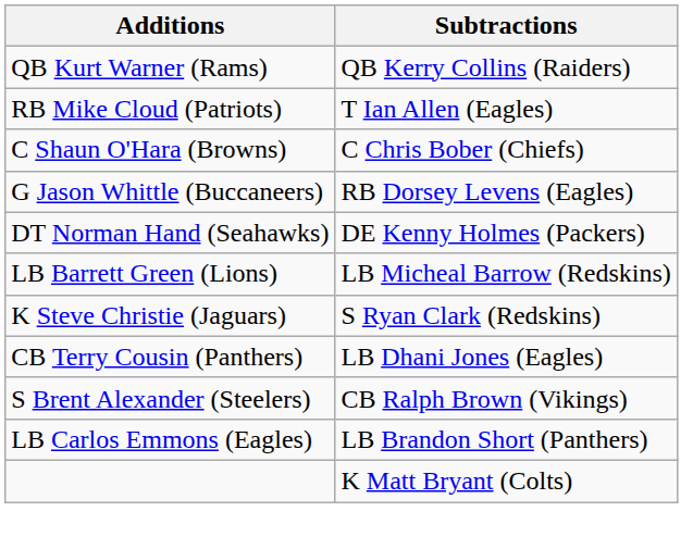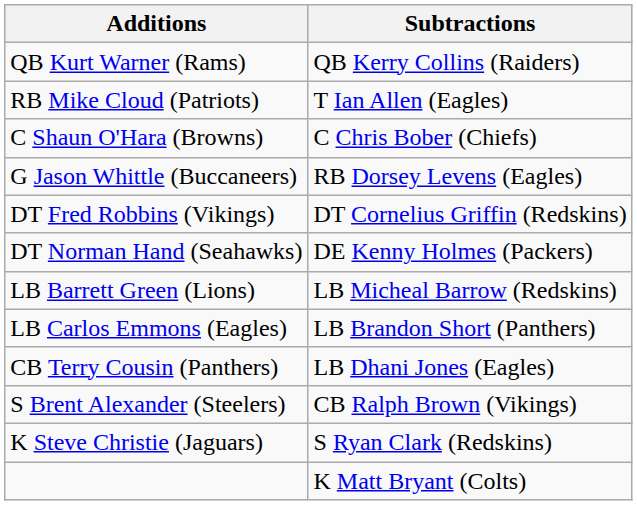 <table class="wikitable">
 <tr>
 <th>Additions</th>
 <th>Subtractions</th>
 </tr>
 <tr>
 <td>QB <a href='#'>Kurt Warner</a> (Rams)</td>
 <td>QB <a href='#'>Kerry Collins</a> (Raiders)</td>
 </tr>
 <tr>
 <td>RB <a href='#'>Mike Cloud</a> (Patriots)</td>
 <td>T <a href='#'>Ian Allen</a> (Eagles)</td>
 </tr>
 <tr>
 <td>C <a href='#'>Shaun O'Hara</a> (Browns)</td>
 <td>C <a href='#'>Chris Bober</a> (Chiefs)</td>
 </tr>
 <tr>
 <td>G <a href='#'>Jason Whittle</a> (Buccaneers)</td>
 <td>RB <a href='#'>Dorsey Levens</a> (Eagles)</td>
 </tr>
 <tr>
+<td>DT <a href='#'>Fred Robbins</a> (Vikings)</td>
+<td>DT <a href='#'>Cornelius Griffin</a> (Redskins)</td>
+</tr>
+<tr>
 <td>DT <a href='#'>Norman Hand</a> (Seahawks)</td>
 <td>DE <a href='#'>Kenny Holmes</a> (Packers)</td>
 </tr>
 <tr>
 <td>LB <a href='#'>Barrett Green</a> (Lions)</td>
 <td>LB <a href='#'>Micheal Barrow</a> (Redskins)</td>
 </tr>
 <tr>
-<td>K <a href='#'>Steve Christie</a> (Jaguars)</td>
-<td>S <a href='#'>Ryan Clark</a> (Redskins)</td>
+<td>LB <a href='#'>Carlos Emmons</a> (Eagles)</td>
+<td>LB <a href='#'>Brandon Short</a> (Panthers)</td>
 </tr>
 <tr>
 <td>CB <a href='#'>Terry Cousin</a> (Panthers)</td>
 <td>LB <a href='#'>Dhani Jones</a> (Eagles)</td>
 </tr>
 <tr>
 <td>S <a href='#'>Brent Alexander</a> (Steelers)</td>
 <td>CB <a href='#'>Ralph Brown</a> (Vikings)</td>
 </tr>
 <tr>
-<td>LB <a href='#'>Carlos Emmons</a> (Eagles)</td>
-<td>LB <a href='#'>Brandon Short</a> (Panthers)</td>
+<td>K <a href='#'>Steve Christie</a> (Jaguars)</td>
+<td>S <a href='#'>Ryan Clark</a> (Redskins)</td>
 </tr>
 <tr>
 <td></td>
 <td>K <a href='#'>Matt Bryant</a> (Colts)</td>
 </tr>
 </table>
